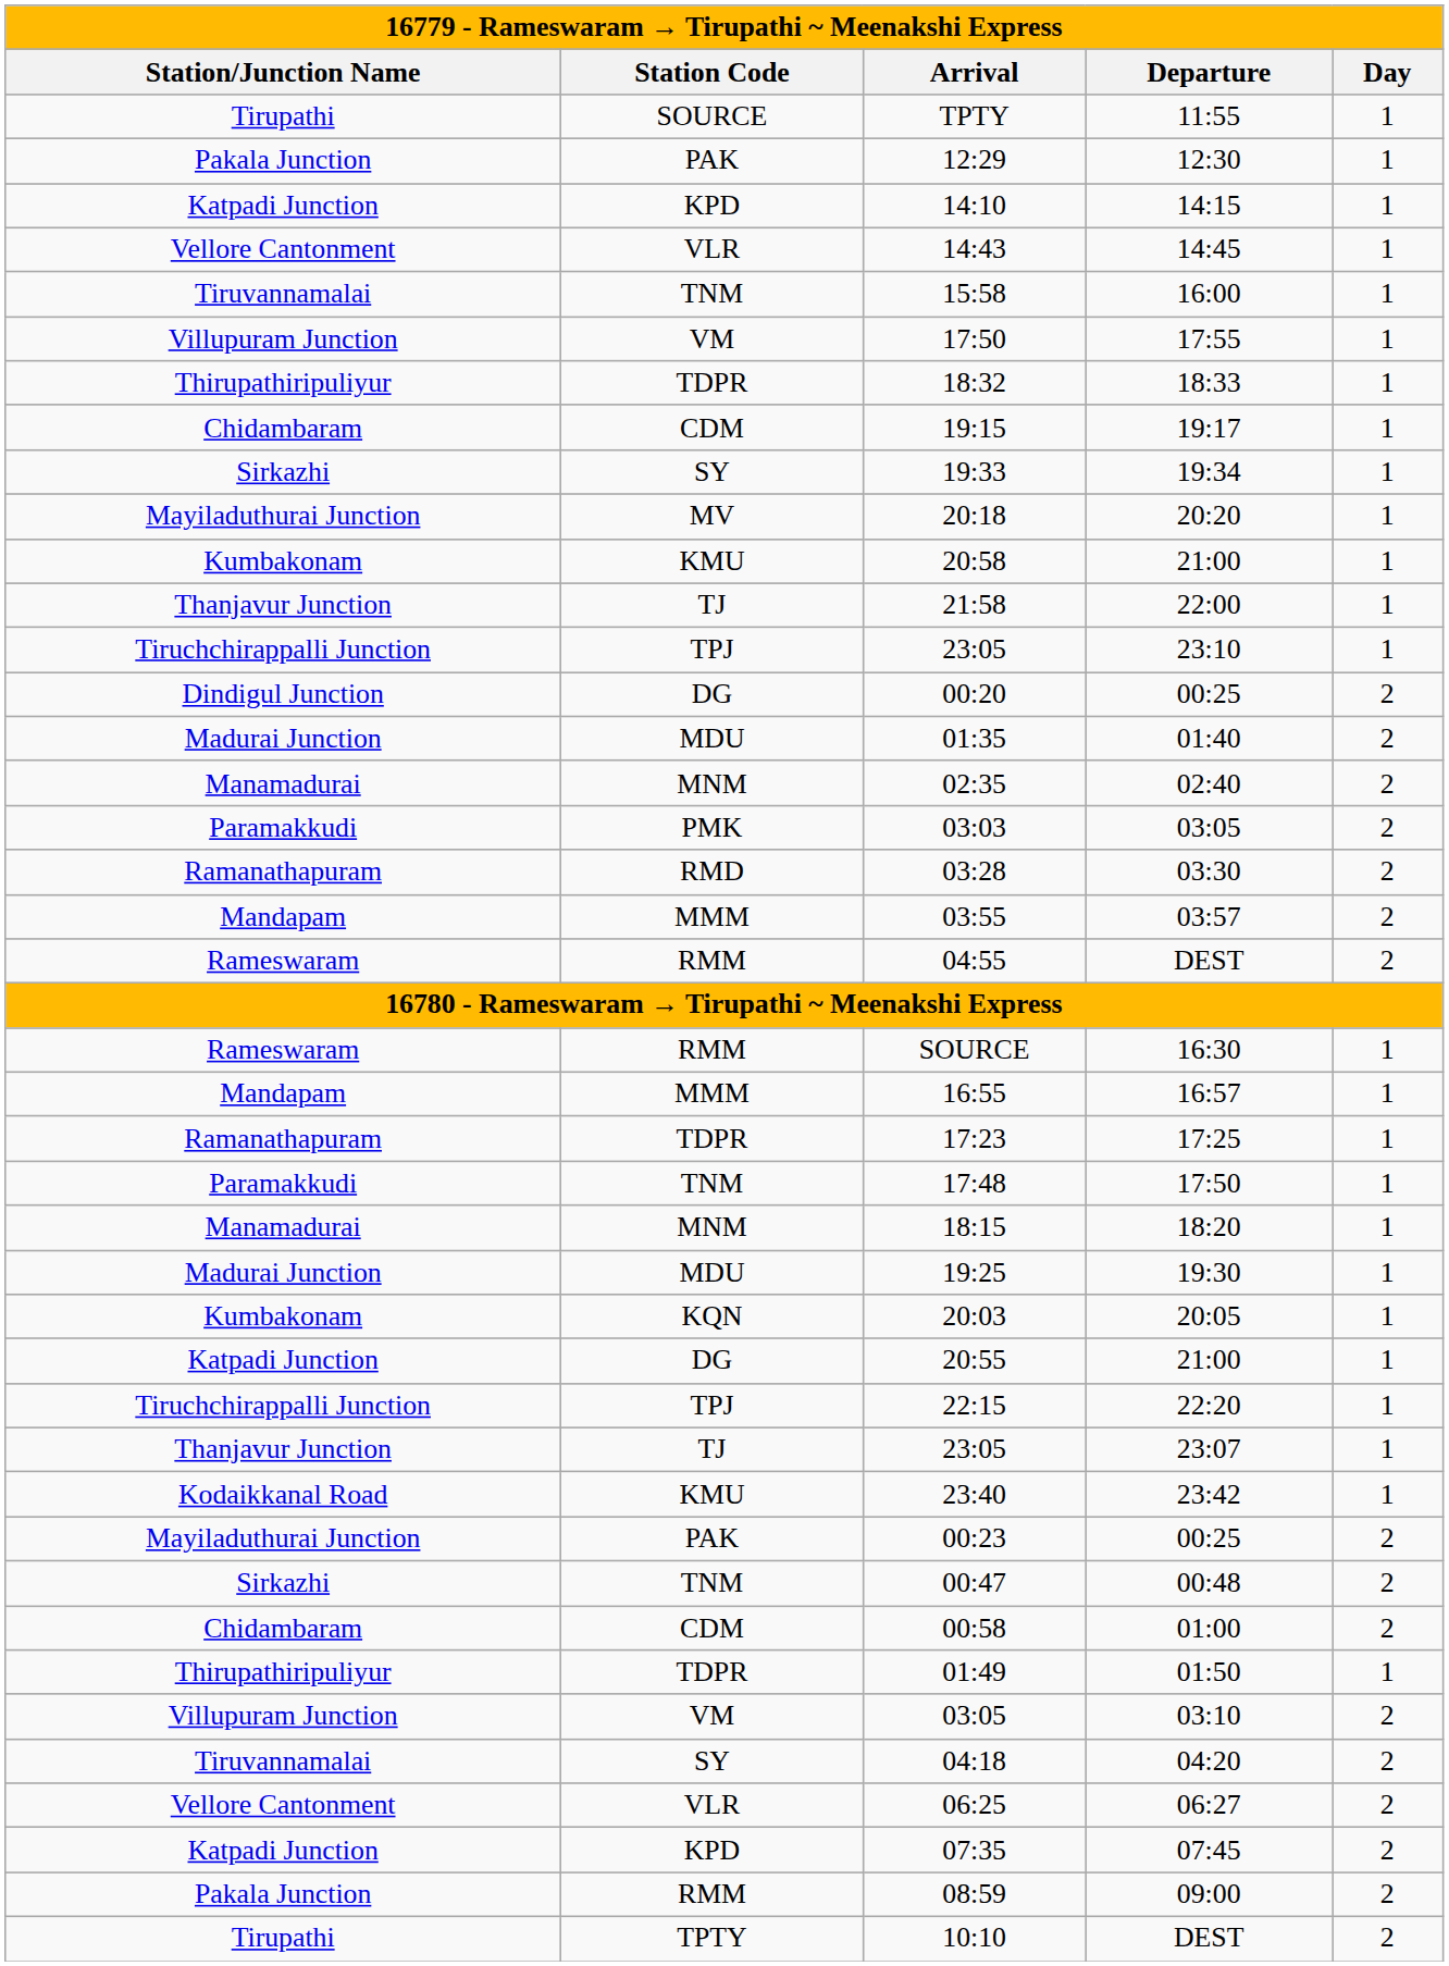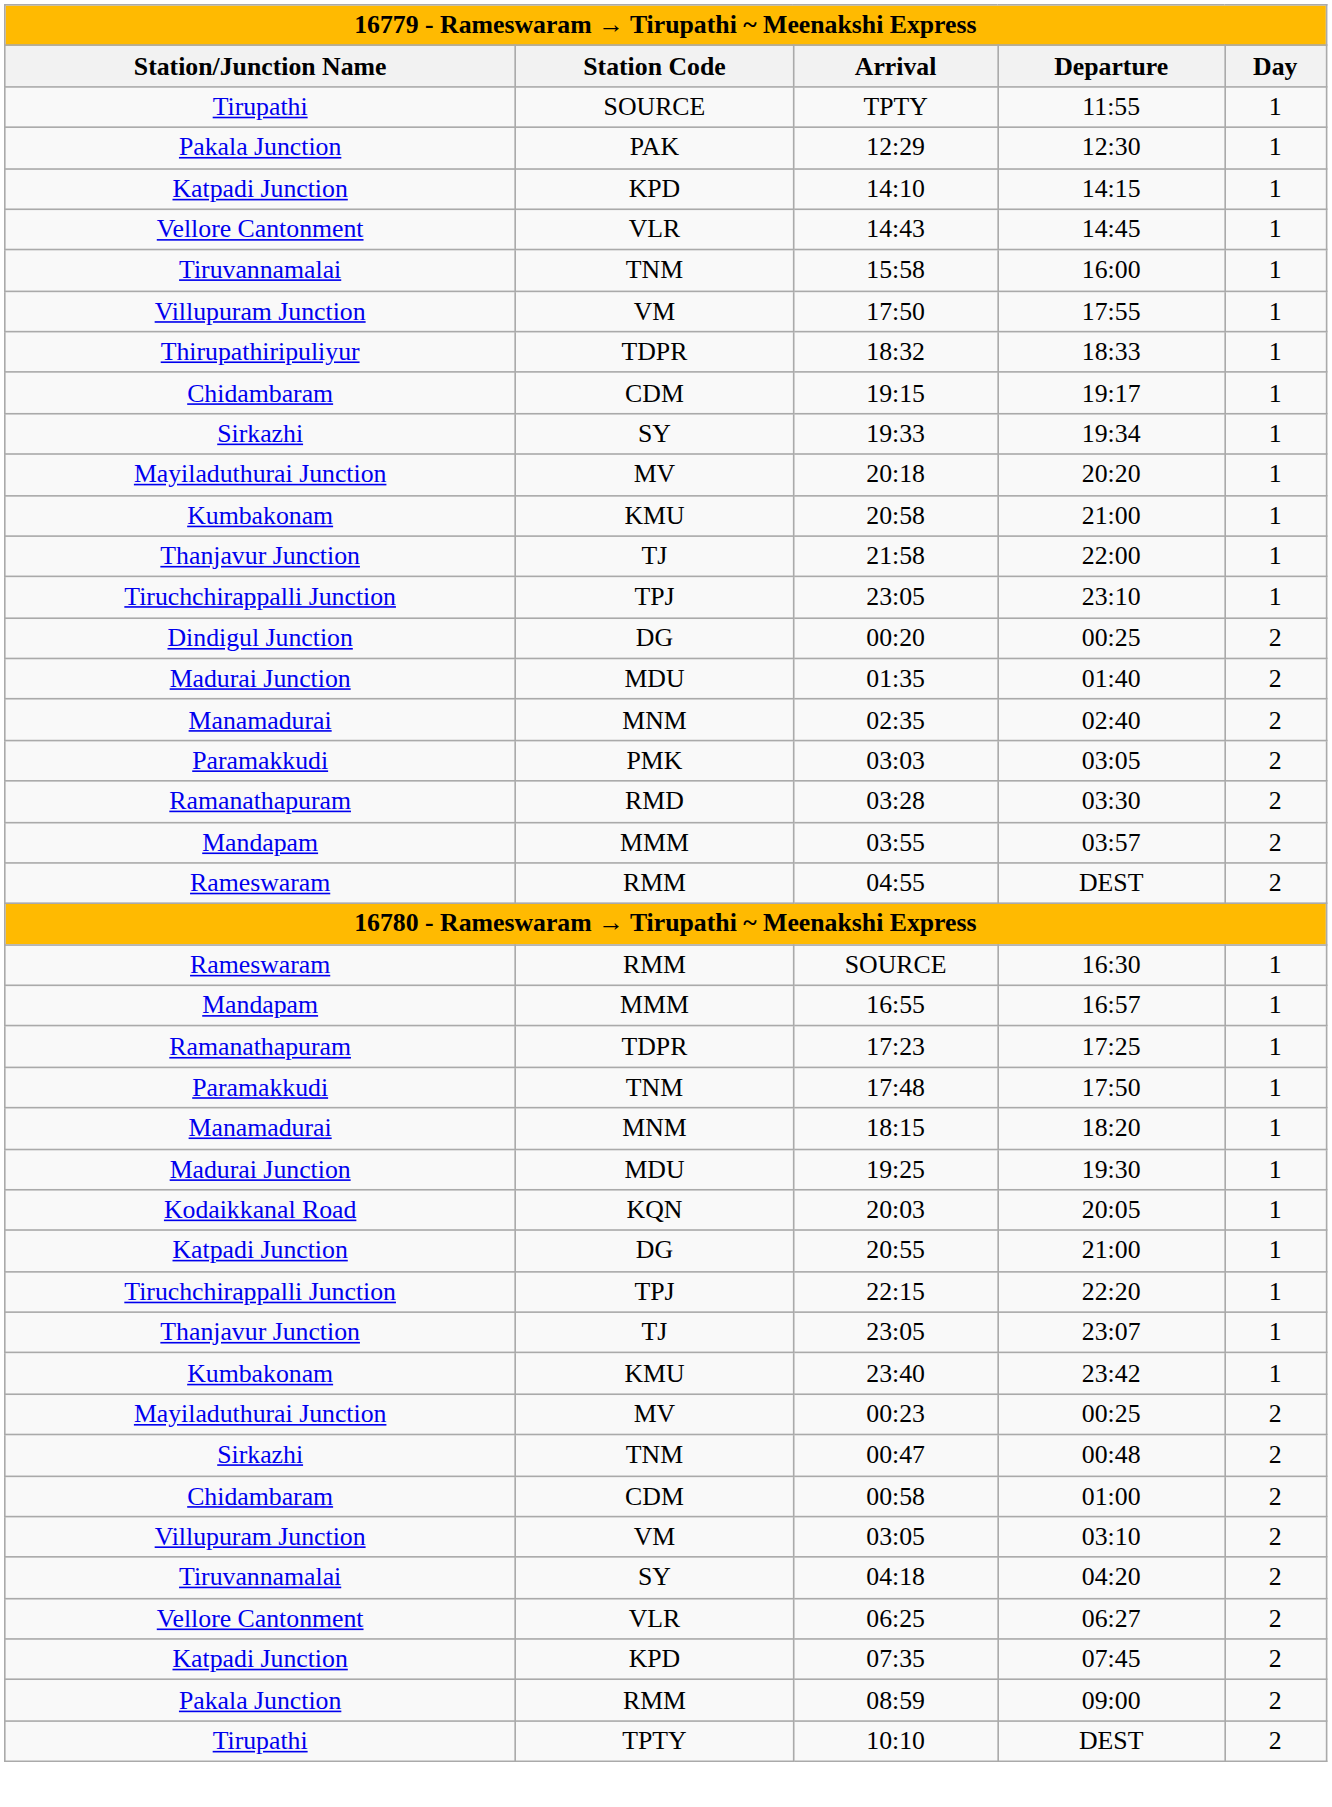 <table class="wikitable sortable" width="65%" style="text-align: center;">
 <tr>
 <th colspan="5" align="center" style="background:#ffba01;"><span>16779 - Rameswaram → Tirupathi ~ Meenakshi Express</span></th>
 </tr>
 <tr>
 <th>Station/Junction Name</th>
 <th>Station Code</th>
 <th>Arrival</th>
 <th>Departure</th>
 <th>Day</th>
 </tr>
 <tr>
 <td><a href='#'>Tirupathi</a></td>
 <td>SOURCE</td>
 <td>TPTY</td>
 <td>11:55</td>
 <td>1</td>
 </tr>
 <tr>
 <td><a href='#'>Pakala Junction</a></td>
 <td>PAK</td>
 <td>12:29</td>
 <td>12:30</td>
 <td>1</td>
 </tr>
 <tr>
 <td><a href='#'>Katpadi Junction</a></td>
 <td>KPD</td>
 <td>14:10</td>
 <td>14:15</td>
 <td>1</td>
 </tr>
 <tr>
 <td><a href='#'>Vellore Cantonment</a></td>
 <td>VLR</td>
 <td>14:43</td>
 <td>14:45</td>
 <td>1</td>
 </tr>
 <tr>
 <td><a href='#'>Tiruvannamalai</a></td>
 <td>TNM</td>
 <td>15:58</td>
 <td>16:00</td>
 <td>1</td>
 </tr>
 <tr>
 <td><a href='#'>Villupuram Junction</a></td>
 <td>VM</td>
 <td>17:50</td>
 <td>17:55</td>
 <td>1</td>
 </tr>
 <tr>
 <td><a href='#'>Thirupathiripuliyur</a></td>
 <td>TDPR</td>
 <td>18:32</td>
 <td>18:33</td>
 <td>1</td>
 </tr>
 <tr>
 <td><a href='#'>Chidambaram</a></td>
 <td>CDM</td>
 <td>19:15</td>
 <td>19:17</td>
 <td>1</td>
 </tr>
 <tr>
 <td><a href='#'>Sirkazhi</a></td>
 <td>SY</td>
 <td>19:33</td>
 <td>19:34</td>
 <td>1</td>
 </tr>
 <tr>
 <td><a href='#'>Mayiladuthurai Junction</a></td>
 <td>MV</td>
 <td>20:18</td>
 <td>20:20</td>
 <td>1</td>
 </tr>
 <tr>
 <td><a href='#'>Kumbakonam</a></td>
 <td>KMU</td>
 <td>20:58</td>
 <td>21:00</td>
 <td>1</td>
 </tr>
 <tr>
 <td><a href='#'>Thanjavur Junction</a></td>
 <td>TJ</td>
 <td>21:58</td>
 <td>22:00</td>
 <td>1</td>
 </tr>
 <tr>
 <td><a href='#'>Tiruchchirappalli Junction</a></td>
 <td>TPJ</td>
 <td>23:05</td>
 <td>23:10</td>
 <td>1</td>
 </tr>
 <tr>
 <td><a href='#'>Dindigul Junction</a></td>
 <td>DG</td>
 <td>00:20</td>
 <td>00:25</td>
 <td>2</td>
 </tr>
 <tr>
 <td><a href='#'>Madurai Junction</a></td>
 <td>MDU</td>
 <td>01:35</td>
 <td>01:40</td>
 <td>2</td>
 </tr>
 <tr>
 <td><a href='#'>Manamadurai</a></td>
 <td>MNM</td>
 <td>02:35</td>
 <td>02:40</td>
 <td>2</td>
 </tr>
 <tr>
 <td><a href='#'>Paramakkudi</a></td>
 <td>PMK</td>
 <td>03:03</td>
 <td>03:05</td>
 <td>2</td>
 </tr>
 <tr>
 <td><a href='#'>Ramanathapuram</a></td>
 <td>RMD</td>
 <td>03:28</td>
 <td>03:30</td>
 <td>2</td>
 </tr>
 <tr>
 <td><a href='#'>Mandapam</a></td>
 <td>MMM</td>
 <td>03:55</td>
 <td>03:57</td>
 <td>2</td>
 </tr>
 <tr>
 <td><a href='#'>Rameswaram</a></td>
 <td>RMM</td>
 <td>04:55</td>
 <td>DEST</td>
 <td>2</td>
 </tr>
 <tr>
 <th colspan="5" align="center" style="background:#ffba01;"><span>16780 - Rameswaram → Tirupathi ~ Meenakshi Express</span></th>
 </tr>
 <tr>
 <td><a href='#'>Rameswaram</a></td>
 <td>RMM</td>
 <td>SOURCE</td>
 <td>16:30</td>
 <td>1</td>
 </tr>
 <tr>
 <td><a href='#'>Mandapam</a></td>
 <td>MMM</td>
 <td>16:55</td>
 <td>16:57</td>
 <td>1</td>
 </tr>
 <tr>
 <td><a href='#'>Ramanathapuram</a></td>
 <td>TDPR</td>
 <td>17:23</td>
 <td>17:25</td>
 <td>1</td>
 </tr>
 <tr>
 <td><a href='#'>Paramakkudi</a></td>
 <td>TNM</td>
 <td>17:48</td>
 <td>17:50</td>
 <td>1</td>
 </tr>
 <tr>
 <td><a href='#'>Manamadurai</a></td>
 <td>MNM</td>
 <td>18:15</td>
 <td>18:20</td>
 <td>1</td>
 </tr>
 <tr>
 <td><a href='#'>Madurai Junction</a></td>
 <td>MDU</td>
 <td>19:25</td>
 <td>19:30</td>
 <td>1</td>
 </tr>
 <tr>
-<td><a href='#'>Kumbakonam</a></td>
+<td><a href='#'>Kodaikkanal Road</a></td>
 <td>KQN</td>
 <td>20:03</td>
 <td>20:05</td>
 <td>1</td>
 </tr>
 <tr>
 <td><a href='#'>Katpadi Junction</a></td>
 <td>DG</td>
 <td>20:55</td>
 <td>21:00</td>
 <td>1</td>
 </tr>
 <tr>
 <td><a href='#'>Tiruchchirappalli Junction</a></td>
 <td>TPJ</td>
 <td>22:15</td>
 <td>22:20</td>
 <td>1</td>
 </tr>
 <tr>
 <td><a href='#'>Thanjavur Junction</a></td>
 <td>TJ</td>
 <td>23:05</td>
 <td>23:07</td>
 <td>1</td>
 </tr>
 <tr>
-<td><a href='#'>Kodaikkanal Road</a></td>
+<td><a href='#'>Kumbakonam</a></td>
 <td>KMU</td>
 <td>23:40</td>
 <td>23:42</td>
 <td>1</td>
 </tr>
 <tr>
 <td><a href='#'>Mayiladuthurai Junction</a></td>
-<td>PAK</td>
+<td>MV</td>
 <td>00:23</td>
 <td>00:25</td>
 <td>2</td>
 </tr>
 <tr>
 <td><a href='#'>Sirkazhi</a></td>
 <td>TNM</td>
 <td>00:47</td>
 <td>00:48</td>
 <td>2</td>
 </tr>
 <tr>
 <td><a href='#'>Chidambaram</a></td>
 <td>CDM</td>
 <td>00:58</td>
 <td>01:00</td>
 <td>2</td>
-</tr>
-<tr>
-<td><a href='#'>Thirupathiripuliyur</a></td>
-<td>TDPR</td>
-<td>01:49</td>
-<td>01:50</td>
-<td>1</td>
 </tr>
 <tr>
 <td><a href='#'>Villupuram Junction</a></td>
 <td>VM</td>
 <td>03:05</td>
 <td>03:10</td>
 <td>2</td>
 </tr>
 <tr>
 <td><a href='#'>Tiruvannamalai</a></td>
 <td>SY</td>
 <td>04:18</td>
 <td>04:20</td>
 <td>2</td>
 </tr>
 <tr>
 <td><a href='#'>Vellore Cantonment</a></td>
 <td>VLR</td>
 <td>06:25</td>
 <td>06:27</td>
 <td>2</td>
 </tr>
 <tr>
 <td><a href='#'>Katpadi Junction</a></td>
 <td>KPD</td>
 <td>07:35</td>
 <td>07:45</td>
 <td>2</td>
 </tr>
 <tr>
 <td><a href='#'>Pakala Junction</a></td>
 <td>RMM</td>
 <td>08:59</td>
 <td>09:00</td>
 <td>2</td>
 </tr>
 <tr>
 <td><a href='#'>Tirupathi</a></td>
 <td>TPTY</td>
 <td>10:10</td>
 <td>DEST</td>
 <td>2</td>
 </tr>
 </table>
